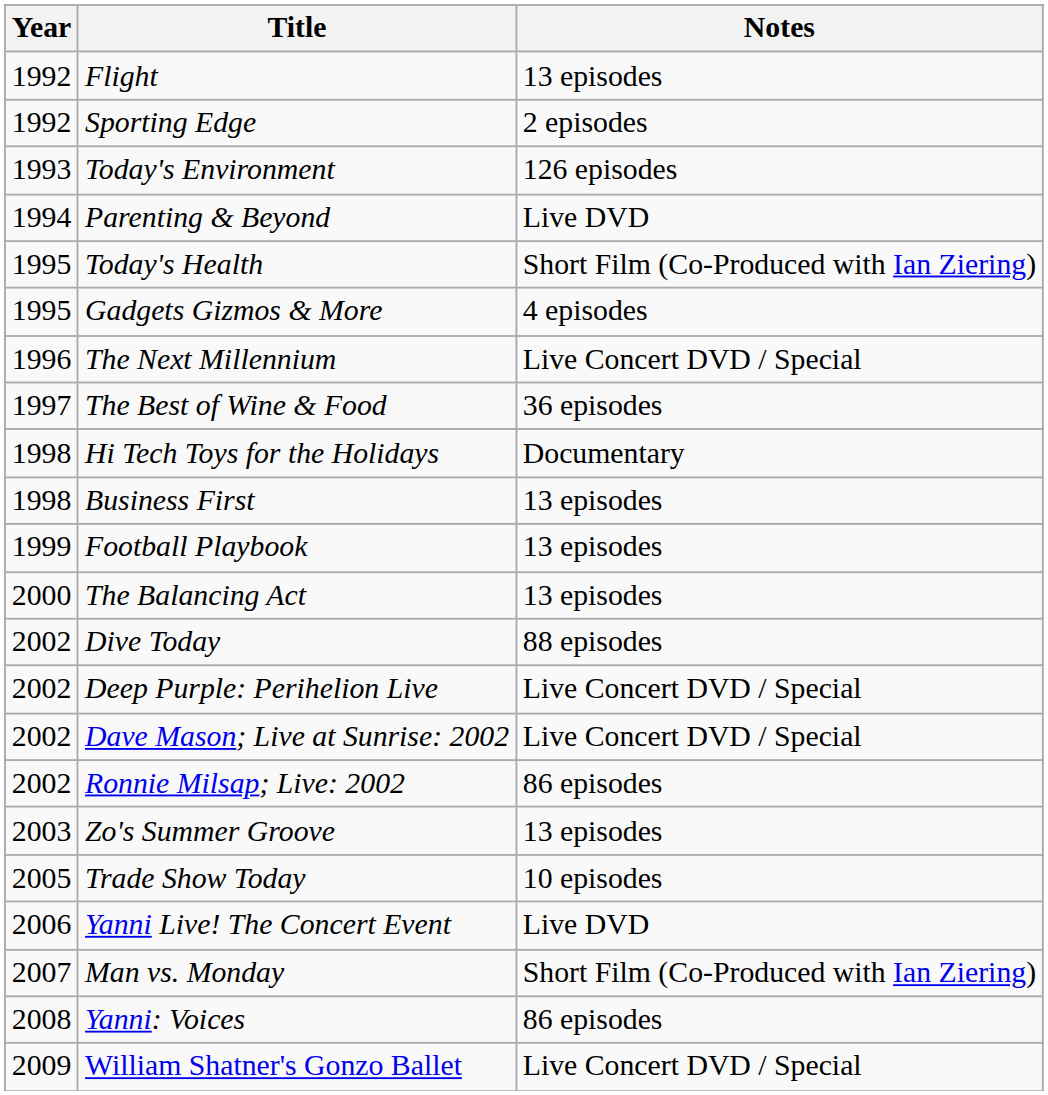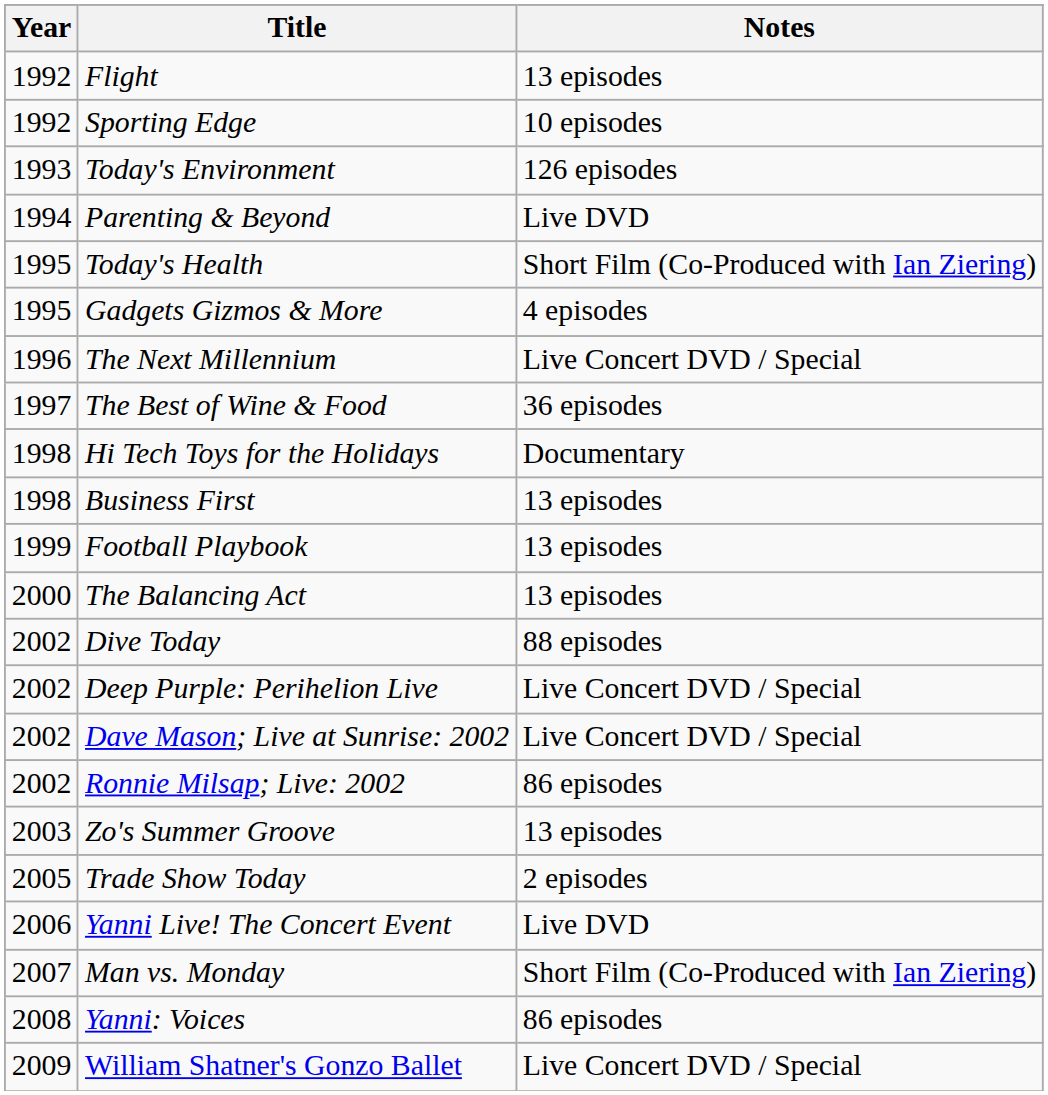 <table class="wikitable sortable">
 <tr>
 <th>Year</th>
 <th>Title</th>
 <th class="unsortable">Notes</th>
 </tr>
 <tr>
 <td>1992</td>
 <td><em>Flight</em></td>
 <td>13 episodes</td>
 </tr>
 <tr>
 <td>1992</td>
 <td><em>Sporting Edge</em></td>
-<td>2 episodes</td>
+<td>10 episodes</td>
 </tr>
 <tr>
 <td>1993</td>
 <td><em>Today's Environment</em></td>
 <td>126 episodes</td>
 </tr>
 <tr>
 <td>1994</td>
 <td><em>Parenting & Beyond</em></td>
 <td>Live DVD</td>
 </tr>
 <tr>
 <td>1995</td>
 <td><em>Today's Health</em></td>
 <td>Short Film (Co-Produced with <a href='#'>Ian Ziering</a>)</td>
 </tr>
 <tr>
 <td>1995</td>
 <td><em>Gadgets Gizmos & More</em></td>
 <td>4 episodes</td>
 </tr>
 <tr>
 <td>1996</td>
 <td><em>The Next Millennium</em></td>
 <td>Live Concert DVD / Special</td>
 </tr>
 <tr>
 <td>1997</td>
 <td><em>The Best of Wine & Food</em></td>
 <td>36 episodes</td>
 </tr>
 <tr>
 <td>1998</td>
 <td><em>Hi Tech Toys for the Holidays</em></td>
 <td>Documentary</td>
 </tr>
 <tr>
 <td>1998</td>
 <td><em>Business First</em></td>
 <td>13 episodes</td>
 </tr>
 <tr>
 <td>1999</td>
 <td><em>Football Playbook</em></td>
 <td>13 episodes</td>
 </tr>
 <tr>
 <td>2000</td>
 <td><em>The Balancing Act</em></td>
 <td>13 episodes</td>
 </tr>
 <tr>
 <td>2002</td>
 <td><em>Dive Today</em></td>
 <td>88 episodes</td>
 </tr>
 <tr>
 <td>2002</td>
 <td><em>Deep Purple: Perihelion Live</em></td>
 <td>Live Concert DVD / Special</td>
 </tr>
 <tr>
 <td>2002</td>
 <td><em><a href='#'>Dave Mason</a>; Live at Sunrise: 2002</em></td>
 <td>Live Concert DVD / Special</td>
 </tr>
 <tr>
 <td>2002</td>
 <td><em><a href='#'>Ronnie Milsap</a>; Live: 2002</em></td>
 <td>86 episodes</td>
 </tr>
 <tr>
 <td>2003</td>
 <td><em>Zo's Summer Groove</em></td>
 <td>13 episodes</td>
 </tr>
 <tr>
 <td>2005</td>
 <td><em>Trade Show Today</em></td>
-<td>10 episodes</td>
+<td>2 episodes</td>
 </tr>
 <tr>
 <td>2006</td>
 <td><em><a href='#'>Yanni</a> Live! The Concert Event</em></td>
 <td>Live DVD</td>
 </tr>
 <tr>
 <td>2007</td>
 <td><em>Man vs. Monday</em></td>
 <td>Short Film (Co-Produced with <a href='#'>Ian Ziering</a>)</td>
 </tr>
 <tr>
 <td>2008</td>
 <td><em><a href='#'>Yanni</a>: Voices</em></td>
 <td>86 episodes</td>
 </tr>
 <tr>
 <td>2009</td>
 <td><a href='#'>William Shatner's Gonzo Ballet</a></td>
 <td>Live Concert DVD / Special</td>
 </tr>
 </table>
